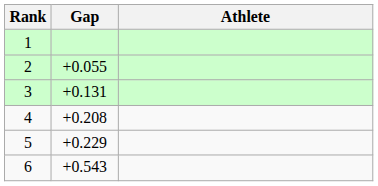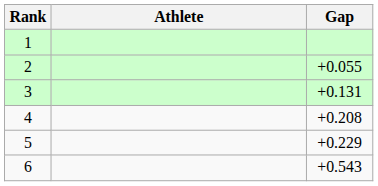 <table class=wikitable style="text-align:center">
 <tr>
 <th width=40>Rank</th>
+<th width=250>Athlete</th>
 <th width=60>Gap</th>
-<th width=250>Athlete</th>
 </tr>
 <tr bgcolor="ccffcc">
 <td>1</td>
+<td align=left></td>
 <td></td>
-<td align=left></td>
 </tr>
 <tr bgcolor="ccffcc">
 <td>2</td>
+<td align=left></td>
 <td>+0.055</td>
-<td align=left></td>
 </tr>
 <tr bgcolor="ccffcc">
 <td>3</td>
+<td align=left></td>
 <td>+0.131</td>
-<td align=left></td>
 </tr>
 <tr>
 <td>4</td>
+<td align=left></td>
 <td>+0.208</td>
-<td align=left></td>
 </tr>
 <tr>
 <td>5</td>
+<td align=left></td>
 <td>+0.229</td>
-<td align=left></td>
 </tr>
 <tr>
 <td>6</td>
+<td align=left></td>
 <td>+0.543</td>
-<td align=left></td>
 </tr>
 </table>
